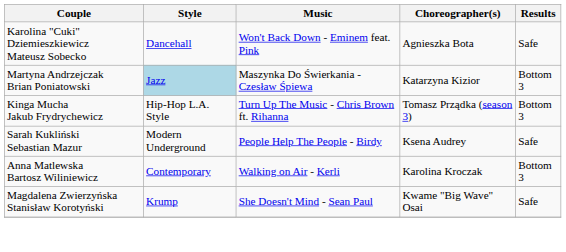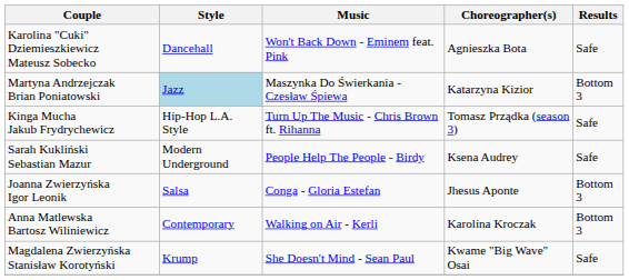 <table class="wikitable" width="90%">
 <tr>
 <th>Couple</th>
 <th>Style</th>
 <th>Music</th>
 <th>Choreographer(s)</th>
 <th>Results</th>
 </tr>
 <tr>
 <td>Karolina "Cuki" Dziemieszkiewicz<br>Mateusz Sobecko</td>
 <td><a href='#'>Dancehall</a></td>
 <td><a href='#'>Won't Back Down</a> - <a href='#'>Eminem</a> feat. <a href='#'>Pink</a></td>
 <td>Agnieszka Bota</td>
 <td>Safe</td>
 </tr>
 <tr>
 <td>Martyna Andrzejczak<br>Brian Poniatowski</td>
 <td style="background: lightblue;"><a href='#'>Jazz</a></td>
 <td>Maszynka Do Świerkania - <a href='#'>Czesław Śpiewa</a></td>
 <td>Katarzyna Kizior</td>
 <td>Bottom 3</td>
 </tr>
 <tr>
 <td>Kinga Mucha<br>Jakub Frydrychewicz</td>
 <td>Hip-Hop L.A. Style</td>
 <td><a href='#'>Turn Up The Music</a> - <a href='#'>Chris Brown</a> ft. <a href='#'>Rihanna</a></td>
 <td>Tomasz Prządka (<a href='#'>season 3</a>)</td>
-<td>Bottom 3</td>
+<td>Safe</td>
 </tr>
 <tr>
 <td>Sarah Kukliński<br>Sebastian Mazur</td>
 <td>Modern Underground</td>
 <td><a href='#'>People Help The People</a> - <a href='#'>Birdy</a></td>
 <td>Ksena Audrey</td>
 <td>Safe</td>
+</tr>
+<tr>
+<td>Joanna Zwierzyńska<br>Igor Leonik</td>
+<td><a href='#'>Salsa</a></td>
+<td><a href='#'>Conga</a> - <a href='#'>Gloria Estefan</a></td>
+<td>Jhesus Aponte</td>
+<td>Bottom 3</td>
 </tr>
 <tr>
 <td>Anna Matlewska<br>Bartosz Wiliniewicz</td>
 <td><a href='#'>Contemporary</a></td>
 <td><a href='#'>Walking on Air</a> - <a href='#'>Kerli</a></td>
 <td>Karolina Kroczak</td>
 <td>Bottom 3</td>
 </tr>
 <tr>
 <td>Magdalena Zwierzyńska<br>Stanisław Korotyński</td>
 <td><a href='#'>Krump</a></td>
 <td><a href='#'>She Doesn't Mind</a> - <a href='#'>Sean Paul</a></td>
 <td>Kwame "Big Wave" Osai</td>
 <td>Safe</td>
 </tr>
 <tr>
 </tr>
 </table>
